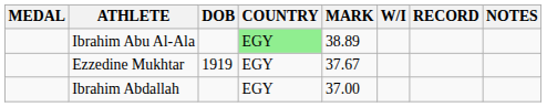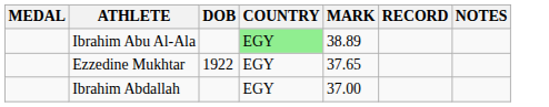 <table class="wikitable">
 <tr>
 <th>MEDAL</th>
 <th>ATHLETE</th>
 <th>DOB</th>
 <th>COUNTRY</th>
 <th>MARK</th>
-<th>W/I</th>
 <th>RECORD</th>
 <th>NOTES</th>
 </tr>
 <tr>
 <td></td>
 <td>Ibrahim Abu Al-Ala</td>
 <td></td>
 <td style="background: lightgreen;">EGY</td>
 <td>38.89</td>
 <td></td>
 <td></td>
-<td></td>
 </tr>
 <tr>
 <td></td>
 <td>Ezzedine Mukhtar</td>
-<td>1919</td>
+<td>1922</td>
 <td>EGY</td>
-<td>37.67</td>
-<td></td>
+<td>37.65</td>
 <td></td>
 <td></td>
 </tr>
 <tr>
 <td></td>
 <td>Ibrahim Abdallah</td>
 <td></td>
 <td>EGY</td>
 <td>37.00</td>
 <td></td>
 <td></td>
-<td></td>
 </tr>
 </table>
